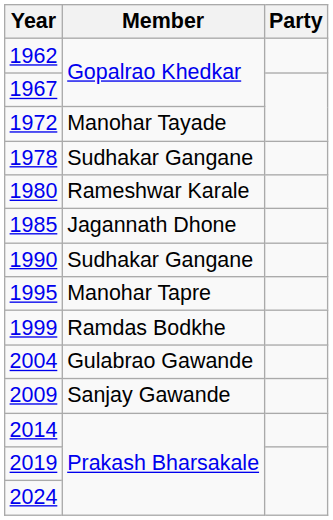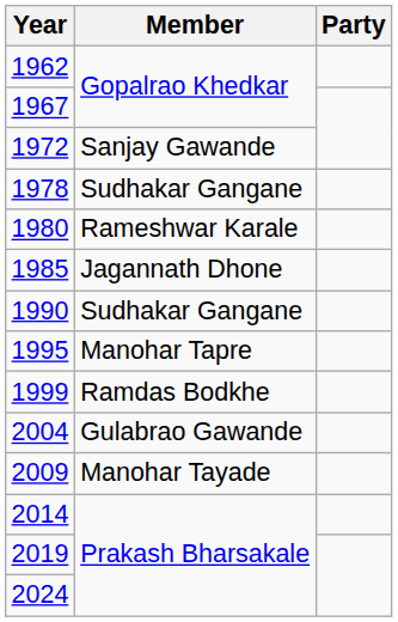 <table class = wikitable>
 <tr>
 <th>Year</th>
 <th>Member</th>
 <th colspan=2>Party</th>
 </tr>
 <tr>
 <td><a href='#'>1962</a></td>
 <td rowspan=2><a href='#'>Gopalrao Khedkar</a></td>
 <td></td>
 </tr>
 <tr>
 <td><a href='#'>1967</a></td>
 </tr>
 <tr>
 <td><a href='#'>1972</a></td>
-<td>Manohar Tayade</td>
+<td>Sanjay Gawande</td>
 </tr>
 <tr>
 <td><a href='#'>1978</a></td>
 <td>Sudhakar Gangane</td>
 <td></td>
 </tr>
 <tr>
 <td><a href='#'>1980</a></td>
 <td>Rameshwar Karale</td>
 </tr>
 <tr>
 <td><a href='#'>1985</a></td>
 <td>Jagannath Dhone</td>
 <td></td>
 </tr>
 <tr>
 <td><a href='#'>1990</a></td>
 <td>Sudhakar Gangane</td>
 <td></td>
 </tr>
 <tr>
 <td><a href='#'>1995</a></td>
 <td>Manohar Tapre</td>
 </tr>
 <tr>
 <td><a href='#'>1999</a></td>
 <td>Ramdas Bodkhe</td>
 <td></td>
 </tr>
 <tr>
 <td><a href='#'>2004</a></td>
 <td>Gulabrao Gawande</td>
 <td></td>
 </tr>
 <tr>
 <td><a href='#'>2009</a></td>
-<td>Sanjay Gawande</td>
+<td>Manohar Tayade</td>
 </tr>
 <tr>
 <td><a href='#'>2014</a></td>
 <td rowspan=3><a href='#'>Prakash Bharsakale</a></td>
 <td></td>
 </tr>
 <tr>
 <td><a href='#'>2019</a></td>
 </tr>
 <tr>
 <td><a href='#'>2024</a></td>
 </tr>
 </table>
